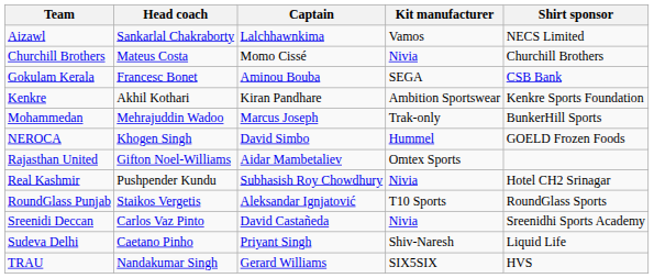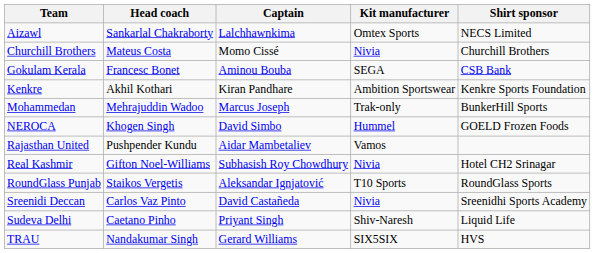 <table class="wikitable sortable">
 <tr>
 <th scope="col">Team</th>
 <th scope="col">Head coach</th>
 <th scope="col">Captain</th>
 <th scope="col" class="unsortable">Kit manufacturer</th>
 <th scope="col" class="unsortable">Shirt sponsor</th>
 </tr>
 <tr>
 <td><a href='#'>Aizawl</a></td>
 <td> <a href='#'>Sankarlal Chakraborty</a></td>
 <td> <a href='#'>Lalchhawnkima</a></td>
-<td> Vamos</td>
+<td> Omtex Sports</td>
 <td>NECS Limited</td>
 </tr>
 <tr>
 <td><a href='#'>Churchill Brothers</a></td>
 <td> <a href='#'>Mateus Costa</a></td>
 <td> Momo Cissé</td>
 <td> <a href='#'>Nivia</a></td>
 <td>Churchill Brothers</td>
 </tr>
 <tr>
 <td><a href='#'>Gokulam Kerala</a></td>
 <td> <a href='#'>Francesc Bonet</a></td>
 <td> <a href='#'>Aminou Bouba</a></td>
 <td> SEGA</td>
 <td><a href='#'>CSB Bank</a></td>
 </tr>
 <tr>
 <td><a href='#'>Kenkre</a></td>
 <td> Akhil Kothari</td>
 <td> Kiran Pandhare</td>
 <td> Ambition Sportswear</td>
 <td>Kenkre Sports Foundation</td>
 </tr>
 <tr>
 <td><a href='#'>Mohammedan</a></td>
 <td> <a href='#'>Mehrajuddin Wadoo</a></td>
 <td> <a href='#'>Marcus Joseph</a></td>
 <td> Trak-only</td>
 <td>BunkerHill Sports</td>
 </tr>
 <tr>
 <td><a href='#'>NEROCA</a></td>
 <td> <a href='#'>Khogen Singh</a></td>
 <td> <a href='#'>David Simbo</a></td>
 <td> <a href='#'>Hummel</a></td>
 <td>GOELD Frozen Foods</td>
 </tr>
 <tr>
 <td><a href='#'>Rajasthan United</a></td>
-<td> <a href='#'>Gifton Noel-Williams</a></td>
+<td> Pushpender Kundu</td>
 <td> <a href='#'>Aidar Mambetaliev</a></td>
-<td> Omtex Sports</td>
+<td> Vamos</td>
 <td></td>
 </tr>
 <tr>
 <td><a href='#'>Real Kashmir</a></td>
-<td> Pushpender Kundu</td>
+<td> <a href='#'>Gifton Noel-Williams</a></td>
 <td> <a href='#'>Subhasish Roy Chowdhury</a></td>
 <td> <a href='#'>Nivia</a></td>
 <td>Hotel CH2 Srinagar </td>
 </tr>
 <tr>
 <td><a href='#'>RoundGlass Punjab</a></td>
 <td> <a href='#'>Staikos Vergetis</a></td>
 <td> <a href='#'>Aleksandar Ignjatović</a></td>
 <td> T10 Sports</td>
 <td>RoundGlass Sports</td>
 </tr>
 <tr>
 <td><a href='#'>Sreenidi Deccan</a></td>
 <td> <a href='#'>Carlos Vaz Pinto</a></td>
 <td> <a href='#'>David Castañeda</a></td>
 <td> <a href='#'>Nivia</a></td>
 <td>Sreenidhi Sports Academy</td>
 </tr>
 <tr>
 <td><a href='#'>Sudeva Delhi</a></td>
 <td> <a href='#'>Caetano Pinho</a></td>
 <td> <a href='#'>Priyant Singh</a></td>
 <td> Shiv-Naresh</td>
 <td>Liquid Life</td>
 </tr>
 <tr>
 <td><a href='#'>TRAU</a></td>
 <td> <a href='#'>Nandakumar Singh</a></td>
 <td> <a href='#'>Gerard Williams</a></td>
 <td> SIX5SIX</td>
 <td>HVS</td>
 </tr>
 </table>
